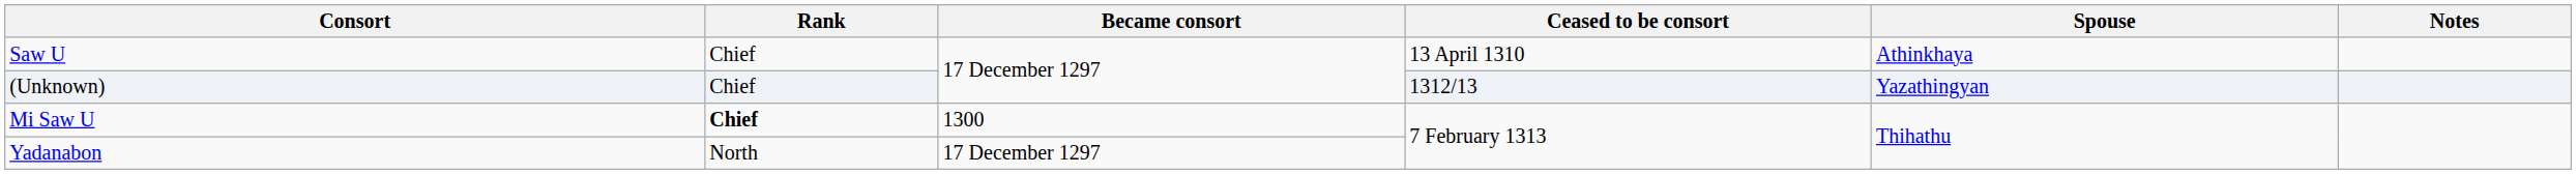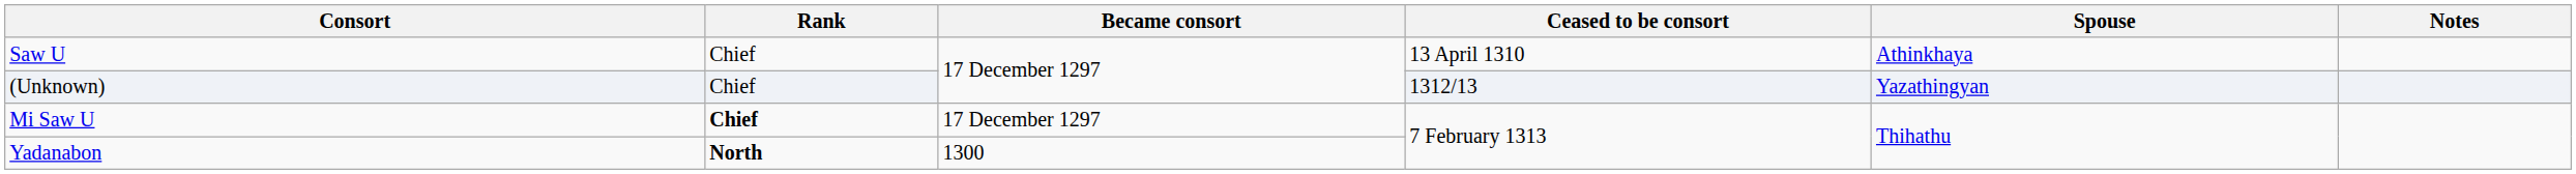 <table width=100% class="wikitable">
 <tr>
 <th width=15%>Consort</th>
 <th width=5%>Rank</th>
 <th width=10%>Became consort</th>
 <th width=10%>Ceased to be consort</th>
 <th width=10%>Spouse</th>
 <th width=5%>Notes</th>
 </tr>
 <tr>
 <td><a href='#'>Saw U</a></td>
 <td>Chief</td>
 <td rowspan="2">17 December 1297</td>
 <td>13 April 1310</td>
 <td><a href='#'>Athinkhaya</a></td>
 <td></td>
 </tr>
 <tr>
 <td style="background:#eff2f7">(Unknown)</td>
 <td style="background:#eff2f7">Chief</td>
 <td style="background:#eff2f7"> 1312/13</td>
 <td style="background:#eff2f7"><a href='#'>Yazathingyan</a></td>
 <td style="background:#eff2f7"></td>
 </tr>
 <tr>
 <td><a href='#'>Mi Saw U</a></td>
 <td><strong>Chief</strong></td>
-<td> 1300</td>
+<td> 17 December 1297</td>
 <td rowspan="2">7 February 1313</td>
 <td rowspan="2"><a href='#'>Thihathu</a></td>
 <td rowspan="2"></td>
 </tr>
 <tr>
 <td><a href='#'>Yadanabon</a></td>
-<td>North</td>
-<td> 17 December 1297</td>
+<td><strong>North</strong></td>
+<td> 1300</td>
 </tr>
 </table>
